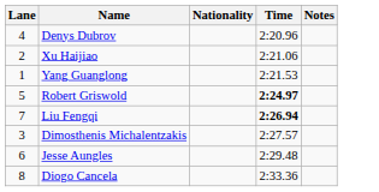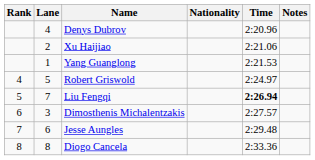 <table class="wikitable sortable" style="text-align:center">
 <tr>
+<th>Rank</th>
 <th>Lane</th>
 <th>Name</th>
 <th>Nationality</th>
 <th>Time</th>
 <th>Notes</th>
 </tr>
 <tr>
+<td></td>
 <td>4</td>
 <td align=left><a href='#'>Denys Dubrov</a></td>
 <td align=left></td>
 <td>2:20.96</td>
 <td></td>
 </tr>
 <tr>
+<td></td>
 <td>2</td>
 <td align=left><a href='#'>Xu Haijiao</a></td>
 <td align=left></td>
 <td>2:21.06</td>
 <td></td>
 </tr>
 <tr>
+<td></td>
 <td>1</td>
 <td align=left><a href='#'>Yang Guanglong</a></td>
 <td align=left></td>
 <td>2:21.53</td>
 <td></td>
 </tr>
 <tr>
+<td>4</td>
 <td>5</td>
 <td align=left><a href='#'>Robert Griswold</a></td>
 <td align=left></td>
-<td><strong>2:24.97</strong></td>
+<td>2:24.97</td>
 <td></td>
 </tr>
 <tr>
+<td>5</td>
 <td>7</td>
 <td align=left><a href='#'>Liu Fengqi</a></td>
 <td align=left></td>
 <td><strong>2:26.94</strong></td>
 <td></td>
 </tr>
 <tr>
+<td>6</td>
 <td>3</td>
 <td align=left><a href='#'>Dimosthenis Michalentzakis</a></td>
 <td align=left></td>
 <td>2:27.57</td>
 <td></td>
 </tr>
 <tr>
+<td>7</td>
 <td>6</td>
 <td align=left><a href='#'>Jesse Aungles</a></td>
 <td align=left></td>
 <td>2:29.48</td>
 <td></td>
 </tr>
 <tr>
 <td>8</td>
+<td>8</td>
 <td align=left><a href='#'>Diogo Cancela</a></td>
 <td align=left></td>
 <td>2:33.36</td>
 <td></td>
 </tr>
 </table>
